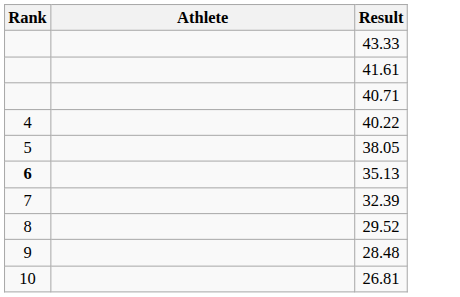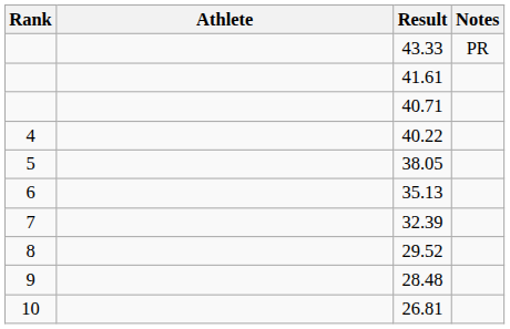 <table class="wikitable" style="text-align:center">
 <tr>
 <th>Rank</th>
 <th Style="width:18em">Athlete</th>
 <th>Result</th>
+<th>Notes</th>
 </tr>
 <tr>
 <td></td>
 <td style="text-align:left"></td>
 <td>43.33</td>
+<td>PR</td>
 </tr>
 <tr>
 <td></td>
 <td style="text-align:left"></td>
 <td>41.61</td>
+<td></td>
 </tr>
 <tr>
 <td></td>
 <td style="text-align:left"></td>
 <td>40.71</td>
+<td></td>
 </tr>
 <tr>
 <td>4</td>
 <td style="text-align:left"></td>
 <td>40.22</td>
+<td></td>
 </tr>
 <tr>
 <td>5</td>
 <td style="text-align:left"></td>
 <td>38.05</td>
+<td></td>
 </tr>
 <tr>
-<td><strong>6</strong></td>
+<td>6</td>
 <td style="text-align:left"></td>
 <td>35.13</td>
+<td></td>
 </tr>
 <tr>
 <td>7</td>
 <td style="text-align:left"></td>
 <td>32.39</td>
+<td></td>
 </tr>
 <tr>
 <td>8</td>
 <td style="text-align:left"></td>
 <td>29.52</td>
+<td></td>
 </tr>
 <tr>
 <td>9</td>
 <td style="text-align:left"></td>
 <td>28.48</td>
+<td></td>
 </tr>
 <tr>
 <td>10</td>
 <td style="text-align:left"></td>
 <td>26.81</td>
+<td></td>
 </tr>
 </table>
